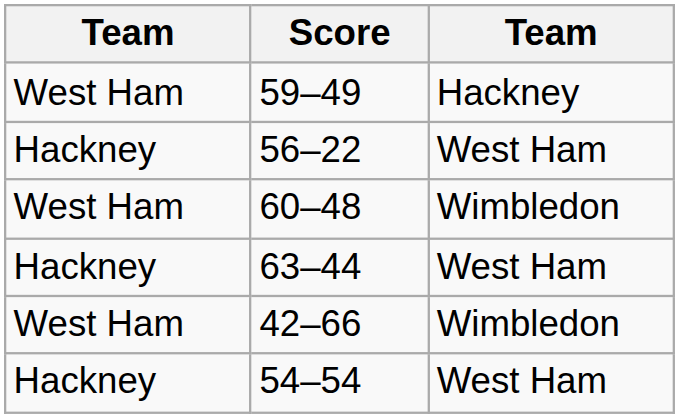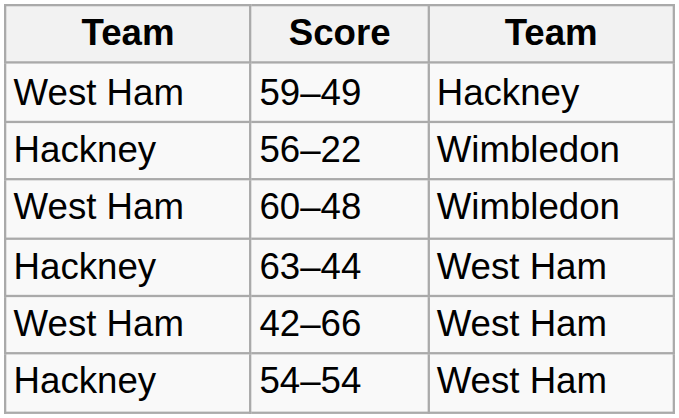 <table class="wikitable" style="font-size: 100%">
 <tr>
 <th width=100>Team</th>
 <th width=70>Score</th>
 <th width=100>Team</th>
 </tr>
 <tr>
 <td>West Ham</td>
 <td>59–49</td>
 <td>Hackney</td>
 </tr>
 <tr>
 <td>Hackney</td>
 <td>56–22</td>
-<td>West Ham</td>
+<td>Wimbledon</td>
 </tr>
 <tr>
 <td>West Ham</td>
 <td>60–48</td>
 <td>Wimbledon</td>
 </tr>
 <tr>
 <td>Hackney</td>
 <td>63–44</td>
 <td>West Ham</td>
 </tr>
 <tr>
 <td>West Ham</td>
 <td>42–66</td>
-<td>Wimbledon</td>
+<td>West Ham</td>
 </tr>
 <tr>
 <td>Hackney</td>
 <td>54–54</td>
 <td>West Ham</td>
 </tr>
 </table>
